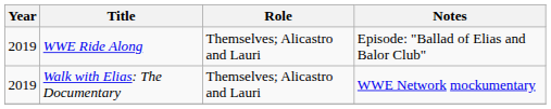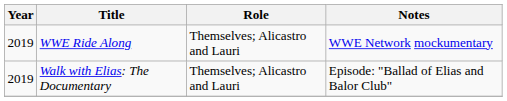 <table class="wikitable sortable">
 <tr>
 <th>Year</th>
 <th>Title</th>
 <th>Role</th>
 <th class="unsortable">Notes</th>
 </tr>
 <tr>
 <td>2019</td>
 <td><em><a href='#'>WWE Ride Along</a></em></td>
 <td>Themselves; Alicastro and Lauri</td>
-<td>Episode: "Ballad of Elias and Balor Club"</td>
+<td><a href='#'>WWE Network</a> <a href='#'>mockumentary</a></td>
 </tr>
 <tr>
 <td>2019</td>
 <td><em><a href='#'>Walk with Elias</a>: The Documentary</em></td>
 <td>Themselves; Alicastro and Lauri</td>
-<td><a href='#'>WWE Network</a> <a href='#'>mockumentary</a></td>
+<td>Episode: "Ballad of Elias and Balor Club"</td>
 </tr>
 <tr>
 </tr>
 </table>
